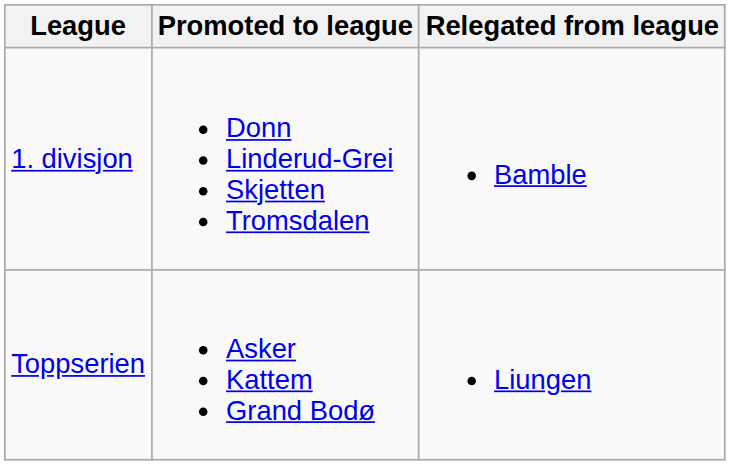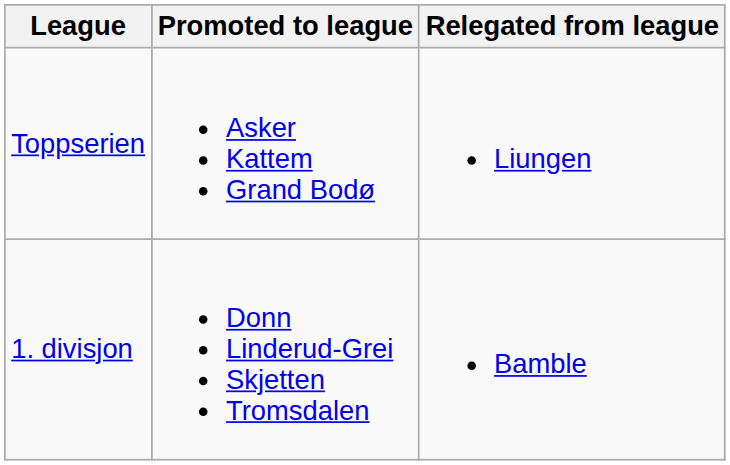 <table class="wikitable">
 <tr>
 <th>League</th>
 <th>Promoted to league</th>
 <th>Relegated from league</th>
 </tr>
 <tr>
+<td><a href='#'>Toppserien</a></td>
+<td><br><ul><li><a href='#'>Asker</a></li><li><a href='#'>Kattem</a></li><li><a href='#'>Grand Bodø</a></li></ul></td>
+<td><br><ul><li><a href='#'>Liungen</a></li></ul></td>
+</tr>
+<tr>
 <td><a href='#'>1. divisjon</a></td>
 <td><br><ul><li><a href='#'>Donn</a></li><li><a href='#'>Linderud-Grei</a></li><li><a href='#'>Skjetten</a></li><li><a href='#'>Tromsdalen</a></li></ul></td>
 <td><br><ul><li><a href='#'>Bamble</a></li></ul></td>
 </tr>
-<tr>
-<td><a href='#'>Toppserien</a></td>
-<td><br><ul><li><a href='#'>Asker</a></li><li><a href='#'>Kattem</a></li><li><a href='#'>Grand Bodø</a></li></ul></td>
-<td><br><ul><li><a href='#'>Liungen</a></li></ul></td>
-</tr>
 </table>
